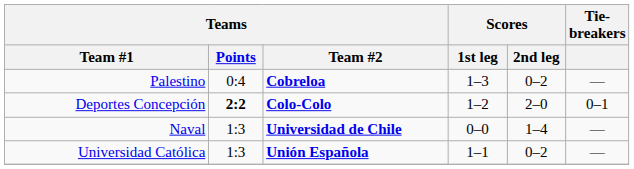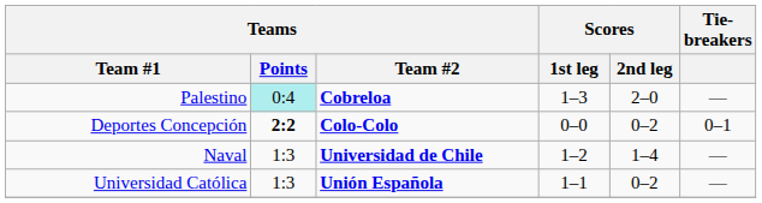 <table class="wikitable" style="text-align: center;">
 <tr>
 <th colspan=3>Teams</th>
 <th colspan=2>Scores</th>
 <th colspan=3>Tie-breakers</th>
 </tr>
 <tr>
 <th width="210">Team #1</th>
 <th width="50"><a href='#'>Points</a></th>
 <th width="190">Team #2</th>
 <th width="55">1st leg</th>
 <th width="55">2nd leg</th>
 <th width="50"></th>
 </tr>
 <tr>
 <td align=right><a href='#'>Palestino</a></td>
-<td>0:4</td>
+<td style="background: paleturquoise;">0:4</td>
 <td align=left><strong><a href='#'>Cobreloa</a></strong></td>
 <td>1–3</td>
-<td>0–2</td>
+<td>2–0</td>
 <td>—</td>
 </tr>
 <tr>
 <td align=right><a href='#'>Deportes Concepción</a></td>
 <td><strong>2:2</strong></td>
 <td align=left><strong><a href='#'>Colo-Colo</a></strong></td>
-<td>1–2</td>
-<td>2–0</td>
+<td>0–0</td>
+<td>0–2</td>
 <td>0–1</td>
 </tr>
 <tr>
 <td align=right><a href='#'>Naval</a></td>
 <td>1:3</td>
 <td align=left><strong><a href='#'>Universidad de Chile</a></strong></td>
-<td>0–0</td>
+<td>1–2</td>
 <td>1–4</td>
 <td>—</td>
 </tr>
 <tr>
 <td align=right><a href='#'>Universidad Católica</a></td>
 <td>1:3</td>
 <td align=left><strong><a href='#'>Unión Española</a></strong></td>
 <td>1–1</td>
 <td>0–2</td>
 <td>—</td>
 </tr>
 <tr>
 </tr>
 </table>
